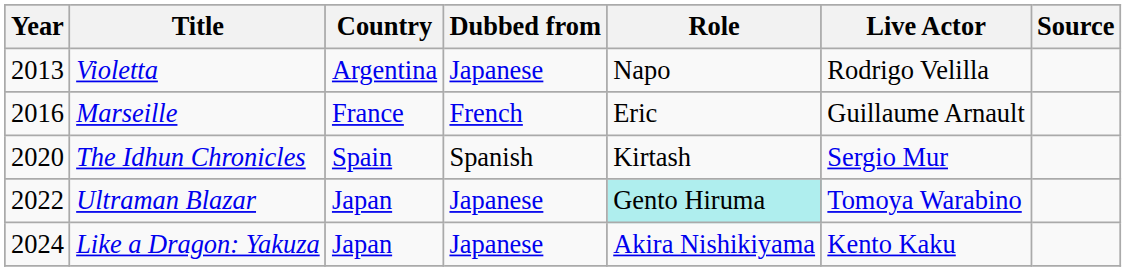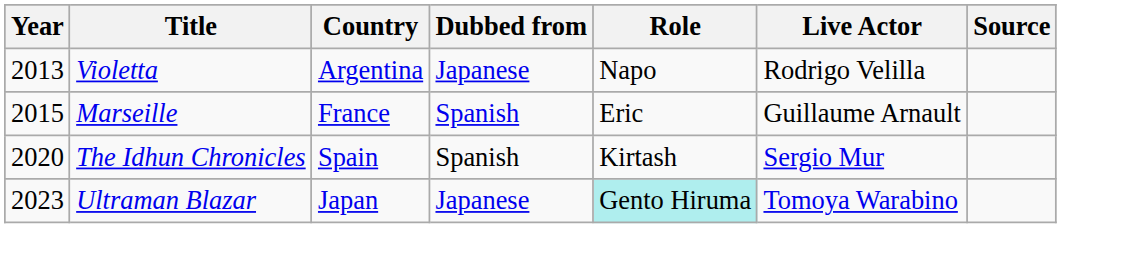 <table class="wikitable sortable plainrowheaders" style="width=95%;  font-size: 95%;">
 <tr>
 <th>Year </th>
 <th>Title</th>
 <th>Country</th>
 <th>Dubbed from</th>
 <th>Role </th>
 <th>Live Actor</th>
 <th>Source</th>
 </tr>
 <tr>
 <td>2013</td>
 <td><em><a href='#'>Violetta</a></em></td>
 <td><a href='#'>Argentina</a></td>
 <td><a href='#'>Japanese</a></td>
 <td>Napo</td>
 <td>Rodrigo Velilla</td>
 <td></td>
 </tr>
 <tr>
-<td>2016</td>
+<td>2015</td>
 <td><em><a href='#'>Marseille</a></em></td>
 <td><a href='#'>France</a></td>
-<td><a href='#'>French</a></td>
+<td><a href='#'>Spanish</a></td>
 <td>Eric</td>
 <td>Guillaume Arnault</td>
 <td></td>
 </tr>
 <tr>
 <td>2020</td>
 <td><em><a href='#'>The Idhun Chronicles</a></em></td>
 <td><a href='#'>Spain</a></td>
 <td>Spanish</td>
 <td>Kirtash</td>
 <td><a href='#'>Sergio Mur</a></td>
 <td></td>
 </tr>
 <tr>
-<td>2022</td>
+<td>2023</td>
 <td><em><a href='#'>Ultraman Blazar</a></em></td>
 <td><a href='#'>Japan</a></td>
 <td><a href='#'>Japanese</a></td>
 <td style="background: paleturquoise;">Gento Hiruma</td>
 <td><a href='#'>Tomoya Warabino</a></td>
 <td></td>
 </tr>
-<tr>
-<td>2024</td>
-<td><em><a href='#'>Like a Dragon: Yakuza</a></em></td>
-<td><a href='#'>Japan</a></td>
-<td><a href='#'>Japanese</a></td>
-<td><a href='#'>Akira Nishikiyama</a></td>
-<td><a href='#'>Kento Kaku</a></td>
-<td></td>
-</tr>
 </table>
